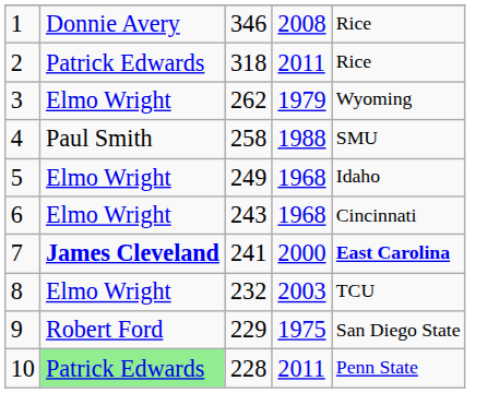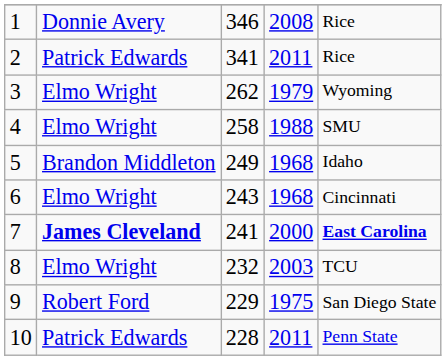 <table class="wikitable">
 <tr>
 </tr>
 <tr>
 <td>1</td>
 <td><a href='#'>Donnie Avery</a></td>
 <td>346</td>
 <td><a href='#'>2008</a></td>
 <td style="font-size:80%;">Rice</td>
 </tr>
 <tr>
 <td>2</td>
 <td><a href='#'>Patrick Edwards</a></td>
-<td>318</td>
+<td>341</td>
 <td><a href='#'>2011</a></td>
 <td style="font-size:80%;">Rice</td>
 </tr>
 <tr>
 <td>3</td>
 <td><a href='#'>Elmo Wright</a></td>
 <td>262</td>
 <td><a href='#'>1979</a></td>
 <td style="font-size:80%;">Wyoming</td>
 </tr>
 <tr>
 <td>4</td>
-<td>Paul Smith</td>
+<td><a href='#'>Elmo Wright</a></td>
 <td>258</td>
 <td><a href='#'>1988</a></td>
 <td style="font-size:80%;">SMU</td>
 </tr>
 <tr>
 <td>5</td>
-<td><a href='#'>Elmo Wright</a></td>
+<td><a href='#'>Brandon Middleton</a></td>
 <td>249</td>
 <td><a href='#'>1968</a></td>
 <td style="font-size:80%;">Idaho</td>
 </tr>
 <tr>
 <td>6</td>
 <td><a href='#'>Elmo Wright</a></td>
 <td>243</td>
 <td><a href='#'>1968</a></td>
 <td style="font-size:80%;">Cincinnati</td>
 </tr>
 <tr>
 <td>7</td>
 <td><strong><a href='#'>James Cleveland</a></strong></td>
 <td>241</td>
 <td><a href='#'>2000</a></td>
 <td style="font-size:80%;"><strong><a href='#'>East Carolina</a></strong></td>
 </tr>
 <tr>
 <td>8</td>
 <td><a href='#'>Elmo Wright</a></td>
 <td>232</td>
 <td><a href='#'>2003</a></td>
 <td style="font-size:80%;">TCU</td>
 </tr>
 <tr>
 <td>9</td>
 <td><a href='#'>Robert Ford</a></td>
 <td>229</td>
 <td><a href='#'>1975</a></td>
 <td style="font-size:80%;">San Diego State</td>
 </tr>
 <tr>
 <td>10</td>
-<td style="background: lightgreen;"><a href='#'>Patrick Edwards</a></td>
+<td><a href='#'>Patrick Edwards</a></td>
 <td>228</td>
 <td><a href='#'>2011</a></td>
 <td style="font-size:80%;"><a href='#'>Penn State</a></td>
 </tr>
 </table>
